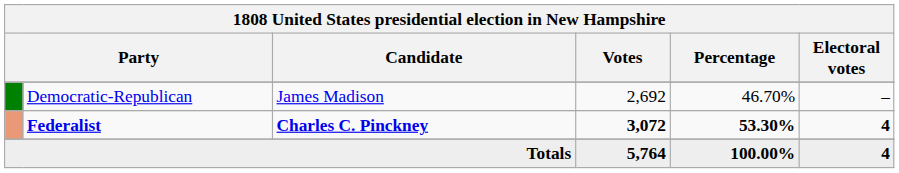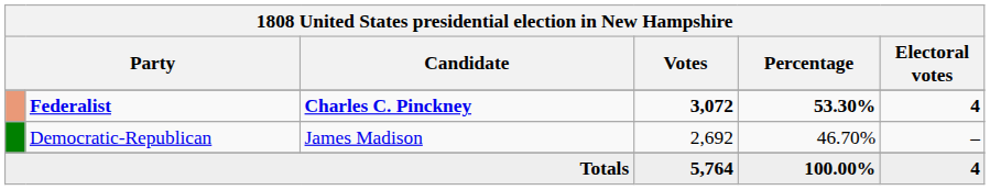 <table class="wikitable" style="font-size: 95%;">
 <tr>
 <th colspan="6">1808 United States presidential election in New Hampshire</th>
 </tr>
 <tr>
 <th colspan="2" style="width: 15em">Party</th>
 <th style="width: 17em">Candidate</th>
 <th style="width: 5em">Votes</th>
 <th style="width: 7em">Percentage</th>
 <th style="width: 5em">Electoral votes</th>
 </tr>
 <tr>
 </tr>
 <tr>
+<th style="background-color:#EA9978; width: 3px"></th>
+<td style="width: 130px"><strong><a href='#'>Federalist</a></strong></td>
+<td><strong><a href='#'>Charles C. Pinckney</a></strong></td>
+<td align="right"><strong>3,072</strong></td>
+<td align="right"><strong>53.30%</strong></td>
+<td align="right"><strong>4</strong></td>
+</tr>
+<tr>
+</tr>
+<tr>
 <th style="background-color:#008000; width: 3px"></th>
 <td style="width: 130px"><a href='#'>Democratic-Republican</a></td>
 <td><a href='#'>James Madison</a></td>
 <td align="right">2,692</td>
 <td align="right">46.70%</td>
 <td align="right">–</td>
-</tr>
-<tr>
-</tr>
-<tr>
-<th style="background-color:#EA9978; width: 3px"></th>
-<td style="width: 130px"><strong><a href='#'>Federalist</a></strong></td>
-<td><strong><a href='#'>Charles C. Pinckney</a></strong></td>
-<td align="right"><strong>3,072</strong></td>
-<td align="right"><strong>53.30%</strong></td>
-<td align="right"><strong>4</strong></td>
 </tr>
 <tr>
 </tr>
 <tr bgcolor="#EEEEEE">
 <td colspan="3" align="right"><strong>Totals</strong></td>
 <td align="right"><strong>5,764</strong></td>
 <td align="right"><strong>100.00%</strong></td>
 <td align="right"><strong>4</strong></td>
 </tr>
 </table>
